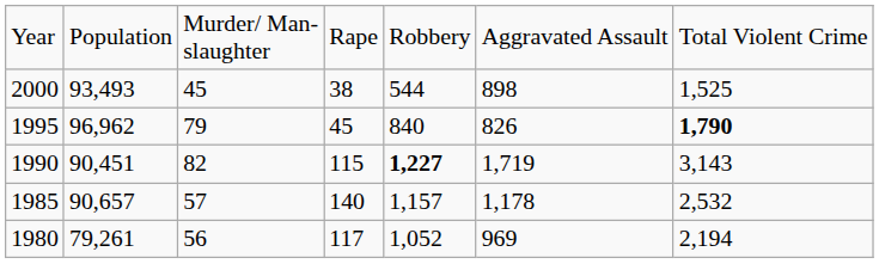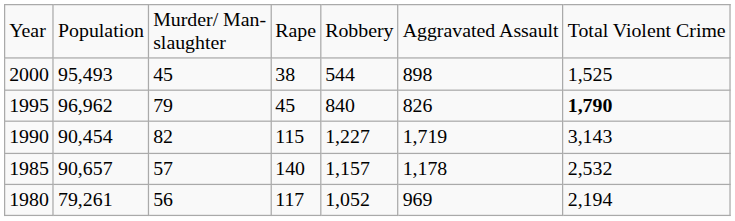 <table class="wikitable">
 <tr>
 <td>Year</td>
 <td>Population</td>
 <td>Murder/ Man-<br>slaughter</td>
 <td>Rape</td>
 <td>Robbery</td>
 <td>Aggravated Assault</td>
 <td>Total Violent Crime</td>
 </tr>
 <tr>
 <td>2000</td>
-<td>93,493</td>
+<td>95,493</td>
 <td>45</td>
 <td>38</td>
 <td>544</td>
 <td>898</td>
 <td>1,525</td>
 </tr>
 <tr>
 <td>1995</td>
 <td>96,962</td>
 <td>79</td>
 <td>45</td>
 <td>840</td>
 <td>826</td>
 <td><strong>1,790</strong></td>
 </tr>
 <tr>
 <td>1990</td>
-<td>90,451</td>
+<td>90,454</td>
 <td>82</td>
 <td>115</td>
-<td><strong>1,227</strong></td>
+<td>1,227</td>
 <td>1,719</td>
 <td>3,143</td>
 </tr>
 <tr>
 <td>1985</td>
 <td>90,657</td>
 <td>57</td>
 <td>140</td>
 <td>1,157</td>
 <td>1,178</td>
 <td>2,532</td>
 </tr>
 <tr>
 <td>1980</td>
 <td>79,261</td>
 <td>56</td>
 <td>117</td>
 <td>1,052</td>
 <td>969</td>
 <td>2,194</td>
 </tr>
 </table>
